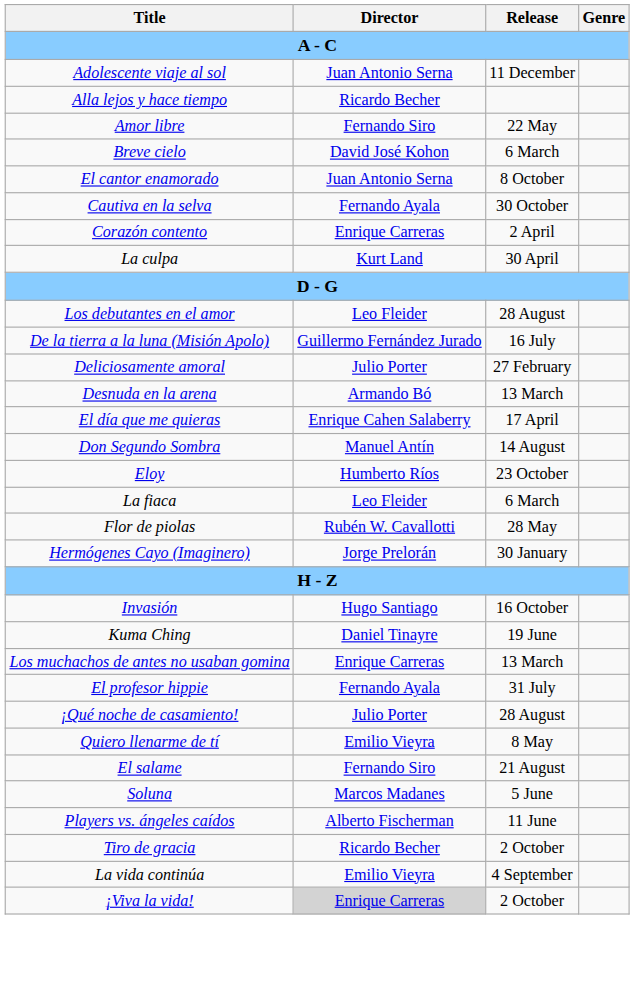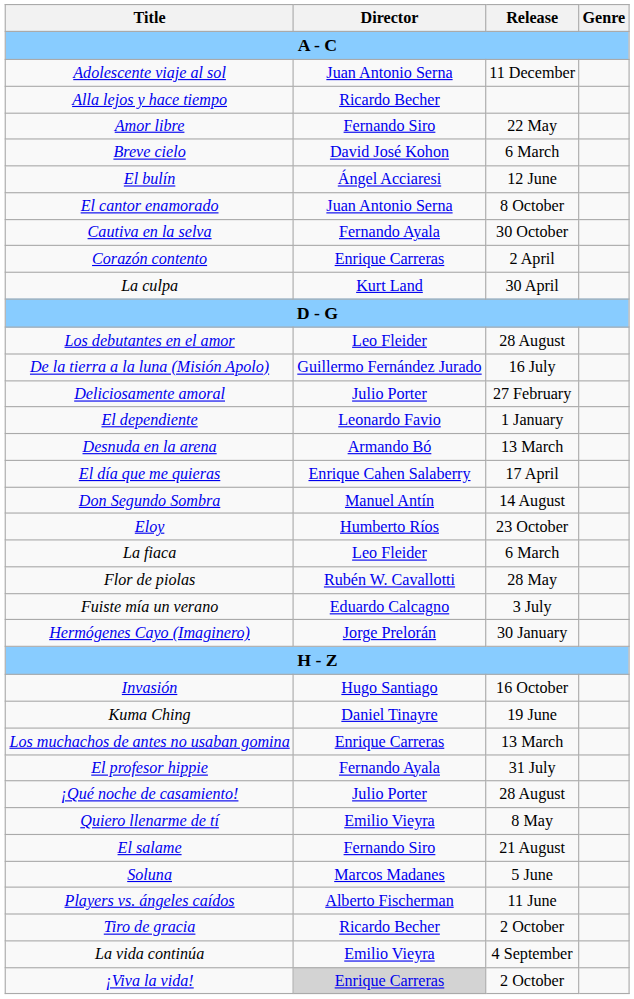 <table class="wikitable" style="margin:1em 0 1em 1em; text-align: center; font-size: 90%;">
 <tr>
 <th scope="col">Title</th>
 <th scope="col">Director</th>
 <th scope="col">Release</th>
 <th scope="col">Genre</th>
 </tr>
 <tr>
 <th colspan="4" style="background-color:#88ccff; font-size:110%;"><strong>A  -  C</strong></th>
 </tr>
 <tr>
 <td><em><a href='#'>Adolescente viaje al sol</a></em></td>
 <td><a href='#'>Juan Antonio Serna</a></td>
 <td>11 December</td>
 <td></td>
 </tr>
 <tr>
 <td><em><a href='#'>Alla lejos y hace tiempo</a></em></td>
 <td><a href='#'>Ricardo Becher</a></td>
 <td></td>
 <td></td>
 </tr>
 <tr>
 <td><em><a href='#'>Amor libre</a></em></td>
 <td><a href='#'>Fernando Siro</a></td>
 <td>22 May</td>
 <td></td>
 </tr>
 <tr>
 <td><em><a href='#'>Breve cielo</a></em></td>
 <td><a href='#'>David José Kohon</a></td>
 <td>6 March</td>
+<td></td>
+</tr>
+<tr>
+<td><em><a href='#'>El bulín</a></em></td>
+<td><a href='#'>Ángel Acciaresi</a></td>
+<td>12 June</td>
 <td></td>
 </tr>
 <tr>
 <td><em><a href='#'>El cantor enamorado</a></em></td>
 <td><a href='#'>Juan Antonio Serna</a></td>
 <td>8 October</td>
 <td></td>
 </tr>
 <tr>
 <td><em><a href='#'>Cautiva en la selva</a></em></td>
 <td><a href='#'>Fernando Ayala</a></td>
 <td>30 October</td>
 <td></td>
 </tr>
 <tr>
 <td><em><a href='#'>Corazón contento</a></em></td>
 <td><a href='#'>Enrique Carreras</a></td>
 <td>2 April</td>
 <td></td>
 </tr>
 <tr>
 <td><em>La culpa</em></td>
 <td><a href='#'>Kurt Land</a></td>
 <td>30 April</td>
 <td></td>
 </tr>
 <tr>
 <th colspan="4" style="background-color:#88ccff; font-size:110%;"><strong>D  -  G</strong></th>
 </tr>
 <tr>
 <td><em><a href='#'>Los debutantes en el amor</a></em></td>
 <td><a href='#'>Leo Fleider</a></td>
 <td>28 August</td>
 <td></td>
 </tr>
 <tr>
 <td><em><a href='#'>De la tierra a la luna (Misión Apolo)</a></em></td>
 <td><a href='#'>Guillermo Fernández Jurado</a></td>
 <td>16 July</td>
 <td></td>
 </tr>
 <tr>
 <td><em><a href='#'>Deliciosamente amoral</a></em></td>
 <td><a href='#'>Julio Porter</a></td>
 <td>27 February</td>
 <td></td>
 </tr>
 <tr>
+<td><em><a href='#'>El dependiente</a></em></td>
+<td><a href='#'>Leonardo Favio</a></td>
+<td>1 January</td>
+<td></td>
+</tr>
+<tr>
 <td><em><a href='#'>Desnuda en la arena</a></em></td>
 <td><a href='#'>Armando Bó</a></td>
 <td>13 March</td>
 <td></td>
 </tr>
 <tr>
 <td><em><a href='#'>El día que me quieras</a></em></td>
 <td><a href='#'>Enrique Cahen Salaberry</a></td>
 <td>17 April</td>
 <td></td>
 </tr>
 <tr>
 <td><em><a href='#'>Don Segundo Sombra</a></em></td>
 <td><a href='#'>Manuel Antín</a></td>
 <td>14 August</td>
 <td></td>
 </tr>
 <tr>
 <td><em><a href='#'>Eloy</a></em></td>
 <td><a href='#'>Humberto Ríos</a></td>
 <td>23 October</td>
 <td></td>
 </tr>
 <tr>
 <td><em>La fiaca</em></td>
 <td><a href='#'>Leo Fleider</a></td>
 <td>6 March</td>
 <td></td>
 </tr>
 <tr>
 <td><em>Flor de piolas</em></td>
 <td><a href='#'>Rubén W. Cavallotti</a></td>
 <td>28 May</td>
+<td></td>
+</tr>
+<tr>
+<td><em>Fuiste mía un verano</em></td>
+<td><a href='#'>Eduardo Calcagno</a></td>
+<td>3 July</td>
 <td></td>
 </tr>
 <tr>
 <td><em><a href='#'>Hermógenes Cayo (Imaginero)</a></em></td>
 <td><a href='#'>Jorge Prelorán</a></td>
 <td>30 January</td>
 <td></td>
 </tr>
 <tr>
 <th colspan="4" style="background-color:#88ccff; font-size:110%;"><strong>H  -  Z</strong></th>
 </tr>
 <tr>
 <td><em><a href='#'>Invasión</a></em></td>
 <td><a href='#'>Hugo Santiago</a></td>
 <td>16 October</td>
 <td></td>
 </tr>
 <tr>
 <td><em>Kuma Ching</em></td>
 <td><a href='#'>Daniel Tinayre</a></td>
 <td>19 June</td>
 <td></td>
 </tr>
 <tr>
 <td><em><a href='#'>Los muchachos de antes no usaban gomina</a></em></td>
 <td><a href='#'>Enrique Carreras</a></td>
 <td>13 March</td>
 <td></td>
 </tr>
 <tr>
 <td><em><a href='#'>El profesor hippie</a></em></td>
 <td><a href='#'>Fernando Ayala</a></td>
 <td>31 July</td>
 <td></td>
 </tr>
 <tr>
 <td><em><a href='#'>¡Qué noche de casamiento!</a></em></td>
 <td><a href='#'>Julio Porter</a></td>
 <td>28 August</td>
 <td></td>
 </tr>
 <tr>
 <td><em><a href='#'>Quiero llenarme de tí</a></em></td>
 <td><a href='#'>Emilio Vieyra</a></td>
 <td>8 May</td>
 <td></td>
 </tr>
 <tr>
 <td><em><a href='#'>El salame</a></em></td>
 <td><a href='#'>Fernando Siro</a></td>
 <td>21 August</td>
 <td></td>
 </tr>
 <tr>
 <td><em><a href='#'>Soluna</a></em></td>
 <td><a href='#'>Marcos Madanes</a></td>
 <td>5 June</td>
 <td></td>
 </tr>
 <tr>
 <td><em><a href='#'>Players vs. ángeles caídos</a></em></td>
 <td><a href='#'>Alberto Fischerman</a></td>
 <td>11 June</td>
 <td></td>
 </tr>
 <tr>
 <td><em><a href='#'>Tiro de gracia</a></em></td>
 <td><a href='#'>Ricardo Becher</a></td>
 <td>2 October</td>
 <td></td>
 </tr>
 <tr>
 <td><em>La vida continúa</em></td>
 <td><a href='#'>Emilio Vieyra</a></td>
 <td>4 September</td>
 <td></td>
 </tr>
 <tr>
 <td><em><a href='#'>¡Viva la vida!</a></em></td>
 <td style="background: lightgrey;"><a href='#'>Enrique Carreras</a></td>
 <td>2 October</td>
 <td></td>
 </tr>
 </table>
